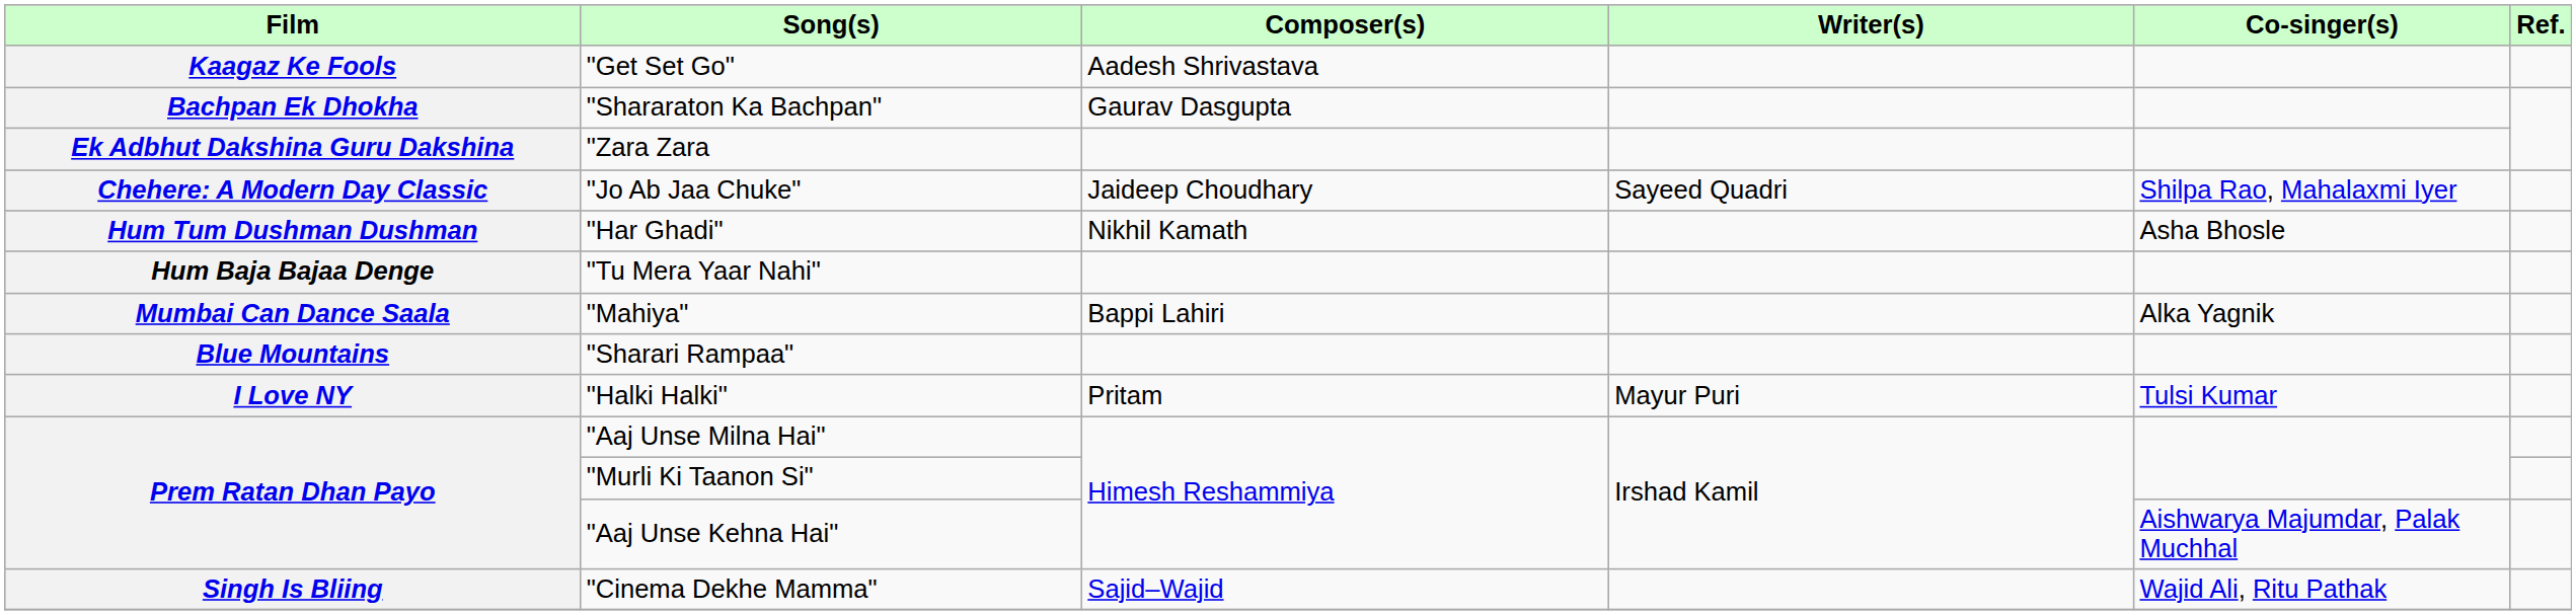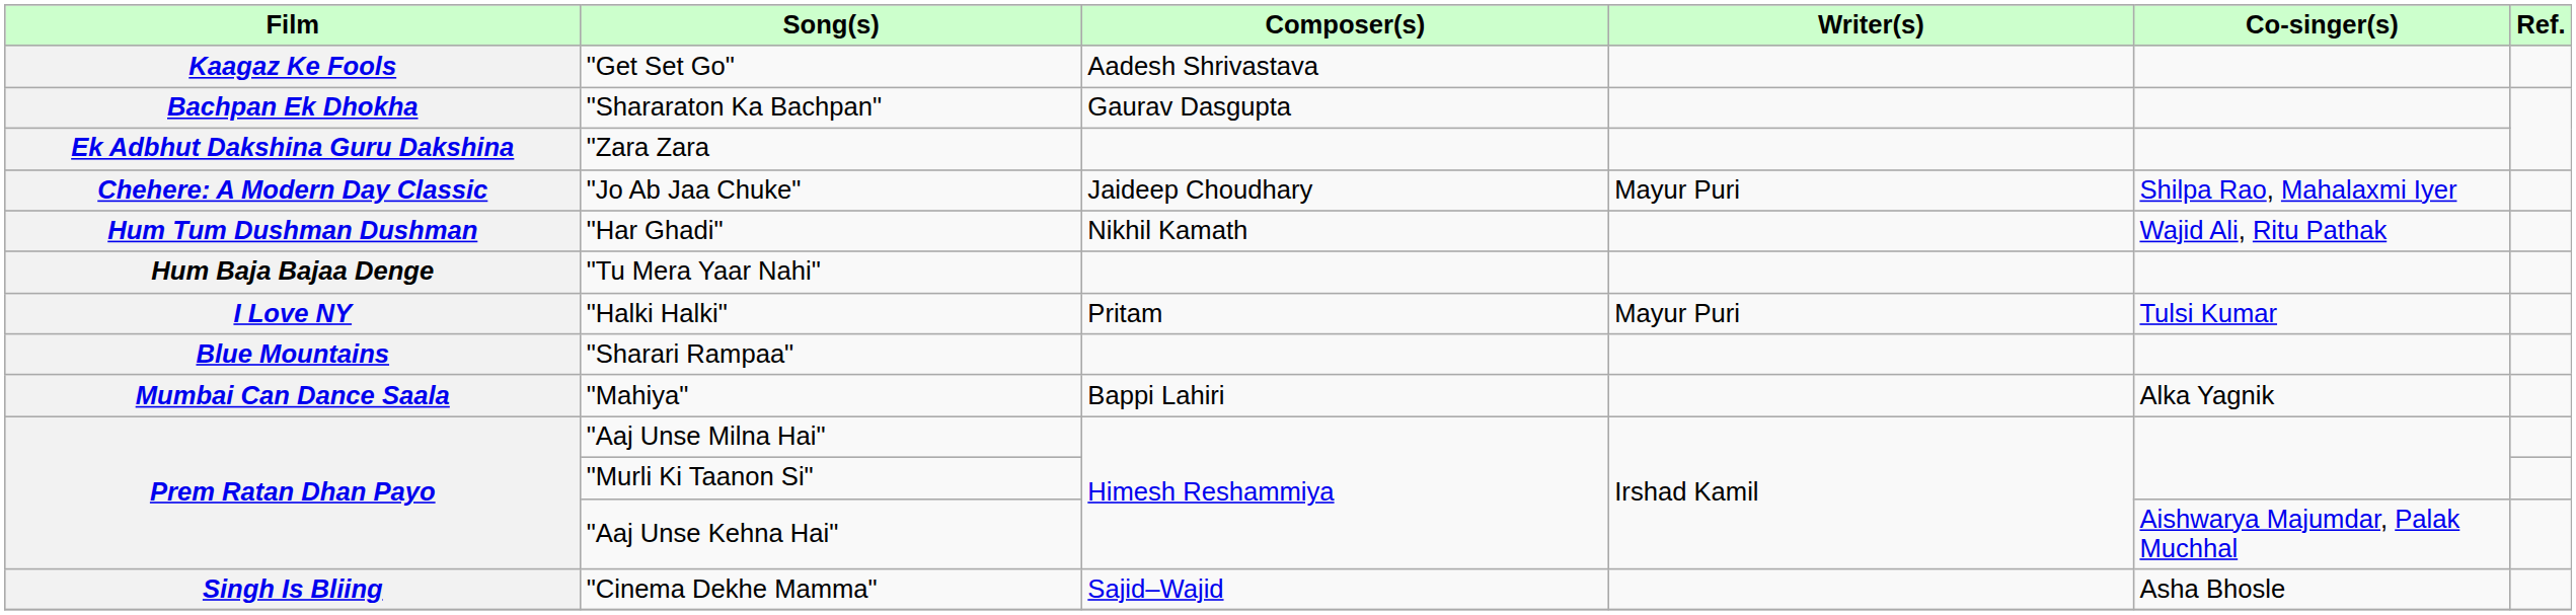 <table class="wikitable plainrowheaders" style="width:100%;" textcolor:#000;">
 <tr style="background:#cfc; text-align:center;">
 <td scope="col" style="width:23%;"><strong>Film</strong></td>
 <td scope="col" style="width:20%;"><strong>Song(s)</strong></td>
 <td scope="col" style="width:21%;"><strong>Composer(s)</strong></td>
 <td scope="col" style="width:21%;"><strong>Writer(s)</strong></td>
 <td scope="col" style="width:18%;"><strong>Co-singer(s)</strong></td>
 <td scope="col" style="width:1%;"><strong>Ref.</strong></td>
 </tr>
 <tr>
 <th scope="row"><em><a href='#'>Kaagaz Ke Fools</a></em></th>
 <td>"Get Set Go"</td>
 <td>Aadesh Shrivastava</td>
 <td></td>
 <td></td>
 <td></td>
 </tr>
 <tr>
 <th scope="row"><em><a href='#'>Bachpan Ek Dhokha</a></em></th>
 <td>"Shararaton Ka Bachpan"</td>
 <td>Gaurav Dasgupta</td>
 <td></td>
 <td></td>
 </tr>
 <tr>
 <th scope="row"><em><a href='#'>Ek Adbhut Dakshina Guru Dakshina</a></em></th>
 <td>"Zara Zara</td>
 <td></td>
 <td></td>
 <td></td>
 </tr>
 <tr>
 <th scope="row"><em><a href='#'>Chehere: A Modern Day Classic</a></em></th>
 <td>"Jo Ab Jaa Chuke"</td>
 <td>Jaideep Choudhary</td>
-<td>Sayeed Quadri</td>
+<td>Mayur Puri</td>
 <td><a href='#'>Shilpa Rao</a>, <a href='#'>Mahalaxmi Iyer</a></td>
 <td></td>
 </tr>
 <tr>
 <th scope="row"><em><a href='#'>Hum Tum Dushman Dushman</a></em></th>
 <td>"Har Ghadi"</td>
 <td>Nikhil Kamath</td>
 <td></td>
-<td>Asha Bhosle</td>
+<td><a href='#'>Wajid Ali</a>, <a href='#'>Ritu Pathak</a></td>
 <td></td>
 </tr>
 <tr>
 <th><em>Hum Baja Bajaa Denge</em></th>
 <td>"Tu Mera Yaar Nahi"</td>
 <td></td>
 <td></td>
 <td></td>
 </tr>
 <tr>
-<th scope="row"><em><a href='#'>Mumbai Can Dance Saala</a></em></th>
-<td>"Mahiya"</td>
-<td>Bappi Lahiri</td>
-<td></td>
-<td>Alka Yagnik</td>
+<th scope="row"><em><a href='#'>I Love NY</a></em></th>
+<td>"Halki Halki"</td>
+<td>Pritam</td>
+<td>Mayur Puri</td>
+<td><a href='#'>Tulsi Kumar</a></td>
 <td></td>
 </tr>
 <tr>
 <th scope="row"><em><a href='#'>Blue Mountains</a></em></th>
 <td>"Sharari Rampaa"</td>
 <td></td>
 <td></td>
 <td></td>
 </tr>
 <tr>
-<th scope="row"><em><a href='#'>I Love NY</a></em></th>
-<td>"Halki Halki"</td>
-<td>Pritam</td>
-<td>Mayur Puri</td>
-<td><a href='#'>Tulsi Kumar</a></td>
+<th scope="row"><em><a href='#'>Mumbai Can Dance Saala</a></em></th>
+<td>"Mahiya"</td>
+<td>Bappi Lahiri</td>
+<td></td>
+<td>Alka Yagnik</td>
 <td></td>
 </tr>
 <tr>
 <th scope="row" rowspan="3"><em><a href='#'>Prem Ratan Dhan Payo</a></em></th>
 <td>"Aaj Unse Milna Hai"</td>
 <td rowspan=3><a href='#'>Himesh Reshammiya</a></td>
 <td rowspan=3>Irshad Kamil</td>
 <td rowspan="2"></td>
 <td></td>
 </tr>
 <tr>
 <td>"Murli Ki Taanon Si"</td>
 <td></td>
 </tr>
 <tr>
 <td>"Aaj Unse Kehna Hai"</td>
 <td><a href='#'>Aishwarya Majumdar</a>, <a href='#'>Palak Muchhal</a></td>
 <td></td>
 </tr>
 <tr>
 <th scope="row"><em><a href='#'>Singh Is Bliing</a></em></th>
 <td>"Cinema Dekhe Mamma"</td>
 <td><a href='#'>Sajid–Wajid</a></td>
 <td></td>
-<td><a href='#'>Wajid Ali</a>, <a href='#'>Ritu Pathak</a></td>
+<td>Asha Bhosle</td>
 <td></td>
 </tr>
 <tr>
 </tr>
 </table>
